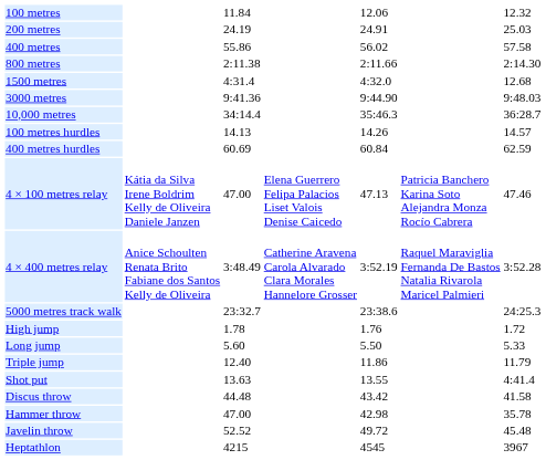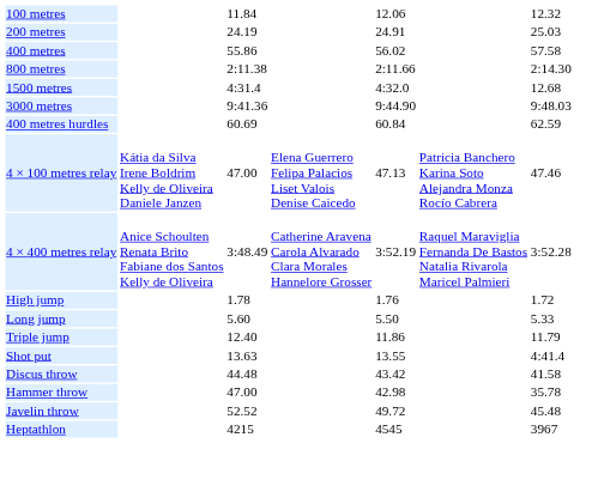 <table>
 <tr>
 <td bgcolor = DDEEFF><a href='#'>100 metres</a></td>
 <td></td>
 <td>11.84</td>
 <td></td>
 <td>12.06</td>
 <td></td>
 <td>12.32</td>
 </tr>
 <tr>
 <td bgcolor = DDEEFF><a href='#'>200 metres</a></td>
 <td></td>
 <td>24.19</td>
 <td></td>
 <td>24.91</td>
 <td></td>
 <td>25.03</td>
 </tr>
 <tr>
 <td bgcolor = DDEEFF><a href='#'>400 metres</a></td>
 <td></td>
 <td>55.86</td>
 <td></td>
 <td>56.02</td>
 <td></td>
 <td>57.58</td>
 </tr>
 <tr>
 <td bgcolor = DDEEFF><a href='#'>800 metres</a></td>
 <td></td>
 <td>2:11.38</td>
 <td></td>
 <td>2:11.66</td>
 <td></td>
 <td>2:14.30</td>
 </tr>
 <tr>
 <td bgcolor = DDEEFF><a href='#'>1500 metres</a></td>
 <td></td>
 <td>4:31.4</td>
 <td></td>
 <td>4:32.0</td>
 <td></td>
 <td>12.68</td>
 </tr>
 <tr>
 <td bgcolor = DDEEFF><a href='#'>3000 metres</a></td>
 <td></td>
 <td>9:41.36</td>
 <td></td>
 <td>9:44.90</td>
 <td></td>
 <td>9:48.03</td>
 </tr>
 <tr>
-<td bgcolor = DDEEFF><a href='#'>10,000 metres</a></td>
-<td></td>
-<td>34:14.4</td>
-<td></td>
-<td>35:46.3</td>
-<td></td>
-<td>36:28.7</td>
-</tr>
-<tr>
-<td bgcolor = DDEEFF><a href='#'>100 metres hurdles</a></td>
-<td></td>
-<td>14.13</td>
-<td></td>
-<td>14.26</td>
-<td></td>
-<td>14.57</td>
-</tr>
-<tr>
 <td bgcolor = DDEEFF><a href='#'>400 metres hurdles</a></td>
 <td></td>
 <td>60.69</td>
 <td></td>
 <td>60.84</td>
 <td></td>
 <td>62.59</td>
 </tr>
 <tr>
 <td bgcolor = DDEEFF><a href='#'>4 × 100 metres relay</a></td>
 <td><br><a href='#'>Kátia da Silva</a><br><a href='#'>Irene Boldrim</a><br><a href='#'>Kelly de Oliveira</a><br><a href='#'>Daniele Janzen</a></td>
 <td>47.00</td>
 <td><br><a href='#'>Elena Guerrero</a><br><a href='#'>Felipa Palacios</a><br><a href='#'>Liset Valois</a><br><a href='#'>Denise Caicedo</a></td>
 <td>47.13</td>
 <td><br><a href='#'>Patricia Banchero</a><br><a href='#'>Karina Soto</a><br><a href='#'>Alejandra Monza</a><br><a href='#'>Rocío Cabrera</a></td>
 <td>47.46</td>
 </tr>
 <tr>
 <td bgcolor = DDEEFF><a href='#'>4 × 400 metres relay</a></td>
 <td><br><a href='#'>Anice Schoulten</a><br><a href='#'>Renata Brito</a><br><a href='#'>Fabiane dos Santos</a><br><a href='#'>Kelly de Oliveira</a></td>
 <td>3:48.49</td>
 <td><br><a href='#'>Catherine Aravena</a><br><a href='#'>Carola Alvarado</a><br><a href='#'>Clara Morales</a><br><a href='#'>Hannelore Grosser</a></td>
 <td>3:52.19</td>
 <td><br><a href='#'>Raquel Maraviglia</a><br><a href='#'>Fernanda De Bastos</a><br><a href='#'>Natalia Rivarola</a><br><a href='#'>Maricel Palmieri</a></td>
 <td>3:52.28</td>
-</tr>
-<tr>
-<td bgcolor = DDEEFF><a href='#'>5000 metres track walk</a></td>
-<td></td>
-<td>23:32.7</td>
-<td></td>
-<td>23:38.6</td>
-<td></td>
-<td>24:25.3</td>
 </tr>
 <tr>
 <td bgcolor = DDEEFF><a href='#'>High jump</a></td>
 <td></td>
 <td>1.78</td>
 <td></td>
 <td>1.76</td>
 <td></td>
 <td>1.72</td>
 </tr>
 <tr>
 <td bgcolor = DDEEFF><a href='#'>Long jump</a></td>
 <td></td>
 <td>5.60</td>
 <td></td>
 <td>5.50</td>
 <td></td>
 <td>5.33</td>
 </tr>
 <tr>
 <td bgcolor = DDEEFF><a href='#'>Triple jump</a></td>
 <td></td>
 <td>12.40</td>
 <td></td>
 <td>11.86</td>
 <td></td>
 <td>11.79</td>
 </tr>
 <tr>
 <td bgcolor = DDEEFF><a href='#'>Shot put</a></td>
 <td></td>
 <td>13.63</td>
 <td></td>
 <td>13.55</td>
 <td></td>
 <td>4:41.4</td>
 </tr>
 <tr>
 <td bgcolor = DDEEFF><a href='#'>Discus throw</a></td>
 <td></td>
 <td>44.48</td>
 <td></td>
 <td>43.42</td>
 <td></td>
 <td>41.58</td>
 </tr>
 <tr>
 <td bgcolor = DDEEFF><a href='#'>Hammer throw</a></td>
 <td></td>
 <td>47.00</td>
 <td></td>
 <td>42.98</td>
 <td></td>
 <td>35.78</td>
 </tr>
 <tr>
 <td bgcolor = DDEEFF><a href='#'>Javelin throw</a></td>
 <td></td>
 <td>52.52</td>
 <td></td>
 <td>49.72</td>
 <td></td>
 <td>45.48</td>
 </tr>
 <tr>
 <td bgcolor = DDEEFF><a href='#'>Heptathlon</a></td>
 <td></td>
 <td>4215</td>
 <td></td>
 <td>4545</td>
 <td></td>
 <td>3967</td>
 </tr>
 </table>
